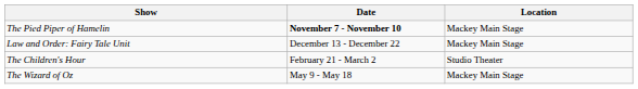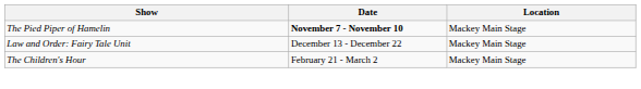 <table class="wikitable" style="font-size:90%; width:60%">
 <tr>
 <th style="width:45%;">Show</th>
 <th style="width:25%;">Date</th>
 <th style="width:30%;">Location</th>
 </tr>
 <tr>
 <td><em>The Pied Piper of Hamelin</em></td>
 <td><strong>November 7 - November 10</strong></td>
 <td>Mackey Main Stage</td>
 </tr>
 <tr>
 <td><em>Law and Order: Fairy Tale Unit</em></td>
 <td>December 13 - December 22</td>
 <td>Mackey Main Stage</td>
 </tr>
 <tr>
 <td><em>The Children's Hour</em></td>
 <td>February 21 - March 2</td>
-<td>Studio Theater</td>
-</tr>
-<tr>
-<td><em>The Wizard of Oz</em></td>
-<td>May 9 - May 18</td>
 <td>Mackey Main Stage</td>
 </tr>
 </table>
